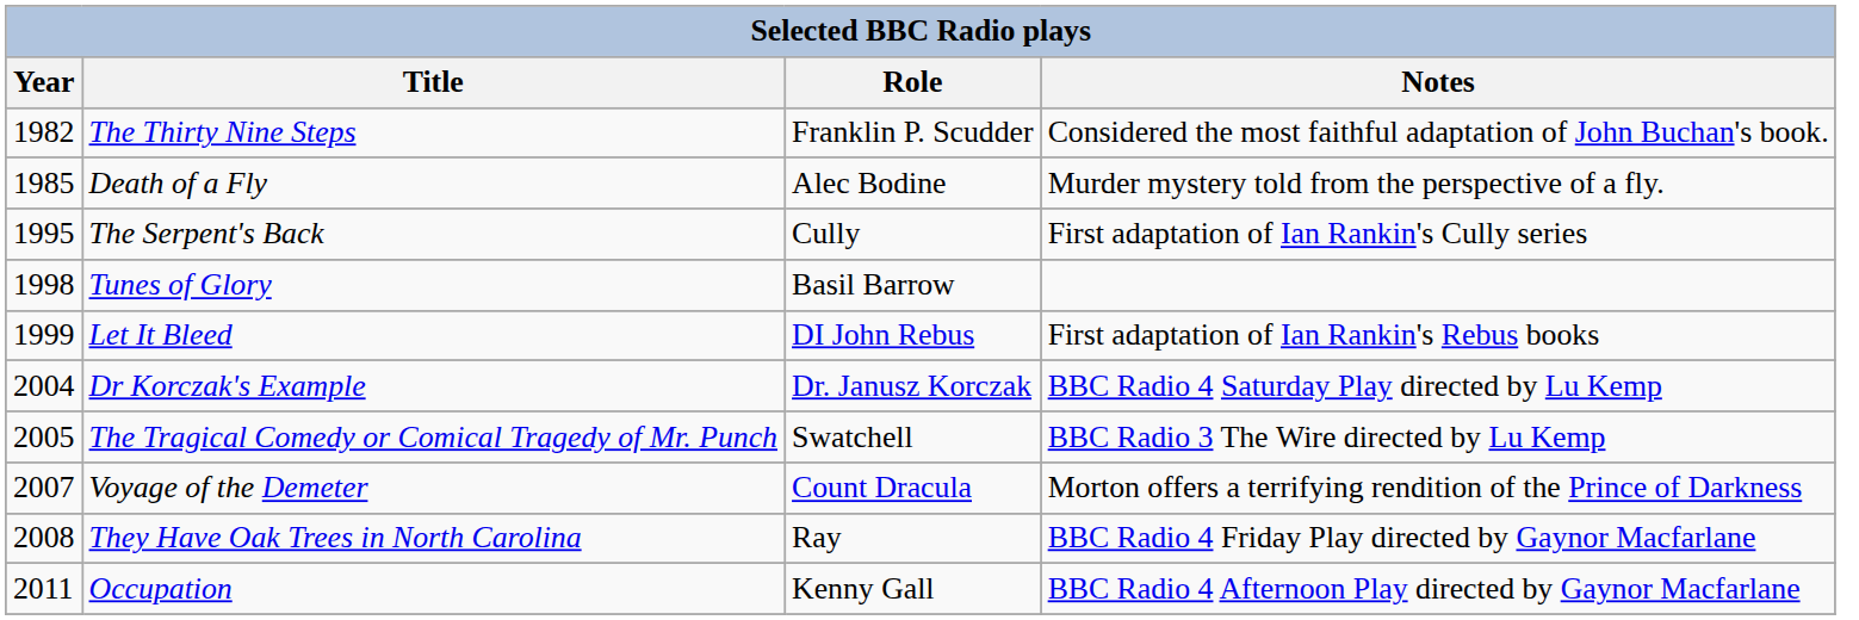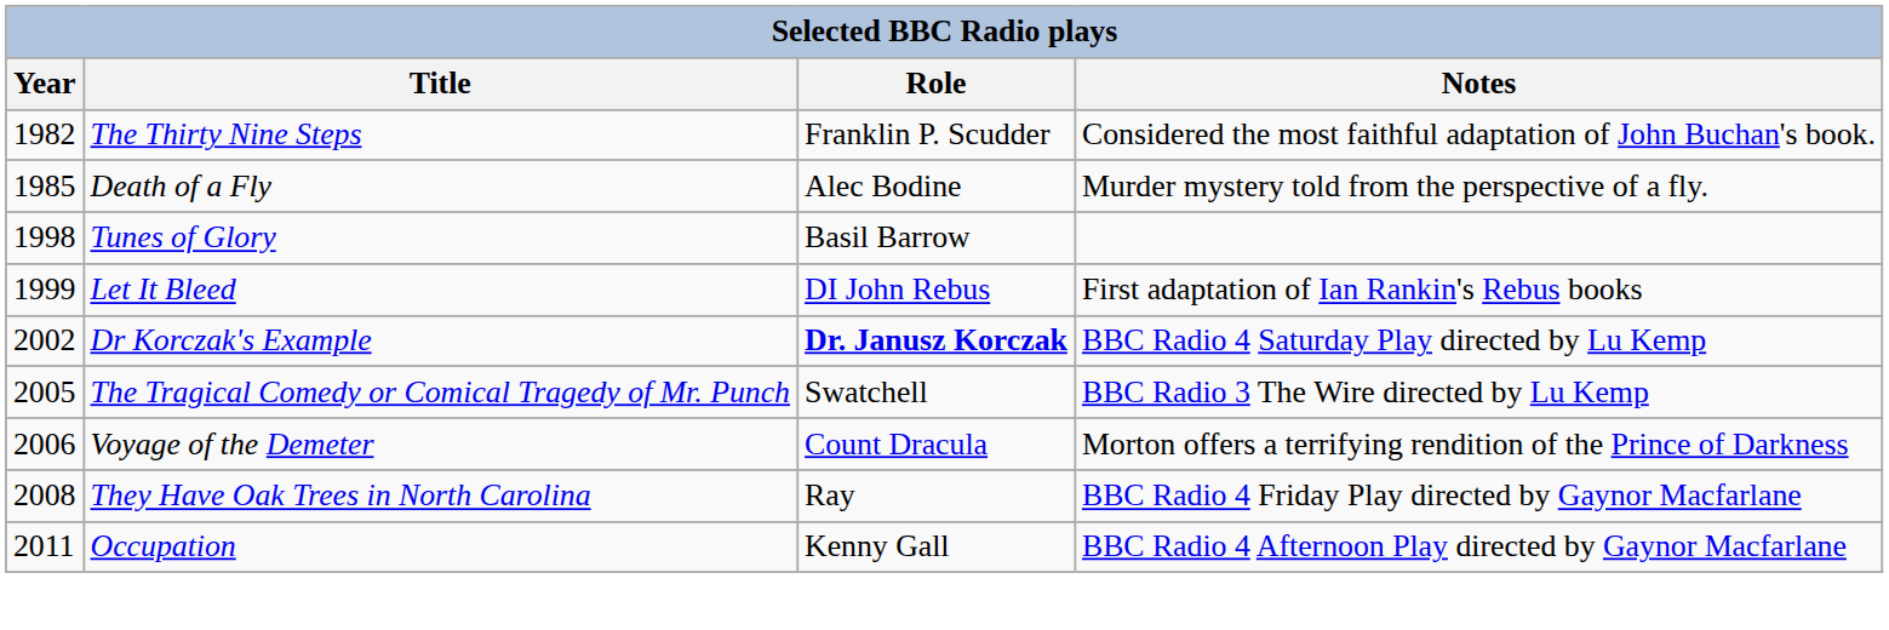 <table class="wikitable" style="font-size: 90%;">
 <tr>
 <th colspan="4" style="background: LightSteelBlue;">Selected BBC Radio plays</th>
 </tr>
 <tr>
 <th>Year</th>
 <th>Title</th>
 <th>Role</th>
 <th>Notes</th>
 </tr>
 <tr>
 <td>1982</td>
 <td><em><a href='#'>The Thirty Nine Steps</a></em></td>
 <td>Franklin P. Scudder</td>
 <td>Considered the most faithful adaptation of <a href='#'>John Buchan</a>'s book.</td>
 </tr>
 <tr>
 <td>1985</td>
 <td><em>Death of a Fly</em></td>
 <td>Alec Bodine</td>
 <td>Murder mystery told from the perspective of a fly.</td>
 </tr>
 <tr>
-<td>1995</td>
-<td><em>The Serpent's Back</em></td>
-<td>Cully</td>
-<td>First adaptation of <a href='#'>Ian Rankin</a>'s Cully series</td>
-</tr>
-<tr>
 <td>1998</td>
 <td><em><a href='#'>Tunes of Glory</a></em></td>
 <td>Basil Barrow</td>
 <td></td>
 </tr>
 <tr>
 <td>1999</td>
 <td><em><a href='#'>Let It Bleed</a></em></td>
 <td><a href='#'>DI John Rebus</a></td>
 <td>First adaptation of <a href='#'>Ian Rankin</a>'s <a href='#'>Rebus</a> books</td>
 </tr>
 <tr>
-<td>2004</td>
+<td>2002</td>
 <td><em><a href='#'>Dr Korczak's Example</a></em></td>
-<td><a href='#'>Dr. Janusz Korczak</a></td>
+<td><strong><a href='#'>Dr. Janusz Korczak</a></strong></td>
 <td><a href='#'>BBC Radio 4</a> <a href='#'>Saturday Play</a> directed by <a href='#'>Lu Kemp</a></td>
 </tr>
 <tr>
 <td>2005</td>
 <td><em><a href='#'>The Tragical Comedy or Comical Tragedy of Mr. Punch</a></em></td>
 <td>Swatchell</td>
 <td><a href='#'>BBC Radio 3</a> The Wire directed by <a href='#'>Lu Kemp</a></td>
 </tr>
 <tr>
-<td>2007</td>
+<td>2006</td>
 <td><em>Voyage of the <a href='#'>Demeter</a></em></td>
 <td><a href='#'>Count Dracula</a></td>
 <td>Morton offers a terrifying rendition of the <a href='#'>Prince of Darkness</a></td>
 </tr>
 <tr>
 <td>2008</td>
 <td><em><a href='#'>They Have Oak Trees in North Carolina</a></em></td>
 <td>Ray</td>
 <td><a href='#'>BBC Radio 4</a> Friday Play directed by <a href='#'>Gaynor Macfarlane</a></td>
 </tr>
 <tr>
 <td>2011</td>
 <td><em><a href='#'>Occupation</a></em></td>
 <td>Kenny Gall</td>
 <td><a href='#'>BBC Radio 4</a> <a href='#'>Afternoon Play</a> directed by <a href='#'>Gaynor Macfarlane</a></td>
 </tr>
 </table>
